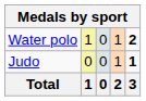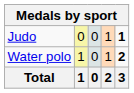 <table class="wikitable" style="font-size:90%; text-align:center;">
 <tr>
 <th colspan="5">Medals by sport</th>
+</tr>
+<tr>
+<td align="left"><a href='#'>Judo</a></td>
+<td style="background:#F7F6A8;">0</td>
+<td style="background:#DCE5E5;">0</td>
+<td style="background:#FFDAB9;">1</td>
+<td><strong>1</strong></td>
 </tr>
 <tr>
 <td align="left"><a href='#'>Water polo</a></td>
 <td style="background:#F7F6A8;">1</td>
 <td style="background:#DCE5E5;">0</td>
 <td style="background:#FFDAB9;">1</td>
 <td><strong>2</strong></td>
-</tr>
-<tr>
-<td align="left"><a href='#'>Judo</a></td>
-<td style="background:#F7F6A8;">0</td>
-<td style="background:#DCE5E5;">0</td>
-<td style="background:#FFDAB9;">1</td>
-<td><strong>1</strong></td>
 </tr>
 <tr class="sortbottom">
 <th>Total</th>
 <th>1</th>
 <th>0</th>
 <th>2</th>
 <th>3</th>
 </tr>
 </table>
